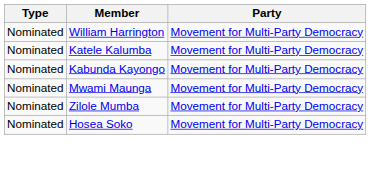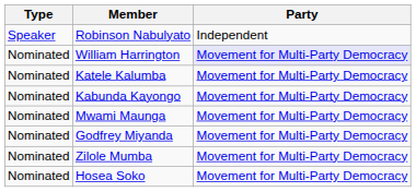 <table class=wikitable sortable">
 <tr>
 <th>Type</th>
 <th>Member</th>
 <th>Party</th>
 </tr>
 <tr>
+<td><a href='#'>Speaker</a></td>
+<td><a href='#'>Robinson Nabulyato</a></td>
+<td>Independent</td>
+</tr>
+<tr>
 <td>Nominated</td>
 <td><a href='#'>William Harrington</a></td>
-<td><a href='#'>Movement for Multi-Party Democracy</a></td>
+<td style="background: lavender;"><a href='#'>Movement for Multi-Party Democracy</a></td>
 </tr>
 <tr>
 <td>Nominated</td>
 <td><a href='#'>Katele Kalumba</a></td>
 <td><a href='#'>Movement for Multi-Party Democracy</a></td>
 </tr>
 <tr>
 <td>Nominated</td>
 <td><a href='#'>Kabunda Kayongo</a></td>
 <td><a href='#'>Movement for Multi-Party Democracy</a></td>
 </tr>
 <tr>
 <td>Nominated</td>
 <td><a href='#'>Mwami Maunga</a></td>
 <td><a href='#'>Movement for Multi-Party Democracy</a></td>
 </tr>
 <tr>
 <td>Nominated</td>
+<td><a href='#'>Godfrey Miyanda</a></td>
+<td><a href='#'>Movement for Multi-Party Democracy</a></td>
+</tr>
+<tr>
+<td>Nominated</td>
 <td><a href='#'>Zilole Mumba</a></td>
 <td><a href='#'>Movement for Multi-Party Democracy</a></td>
 </tr>
 <tr>
 <td>Nominated</td>
 <td><a href='#'>Hosea Soko</a></td>
 <td><a href='#'>Movement for Multi-Party Democracy</a></td>
 </tr>
 </table>
